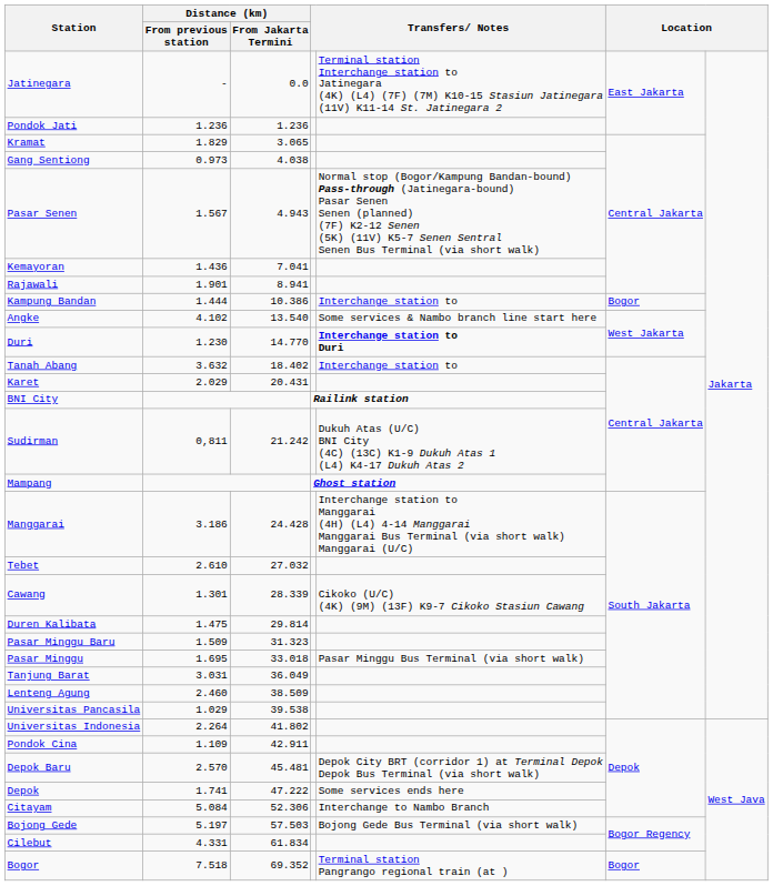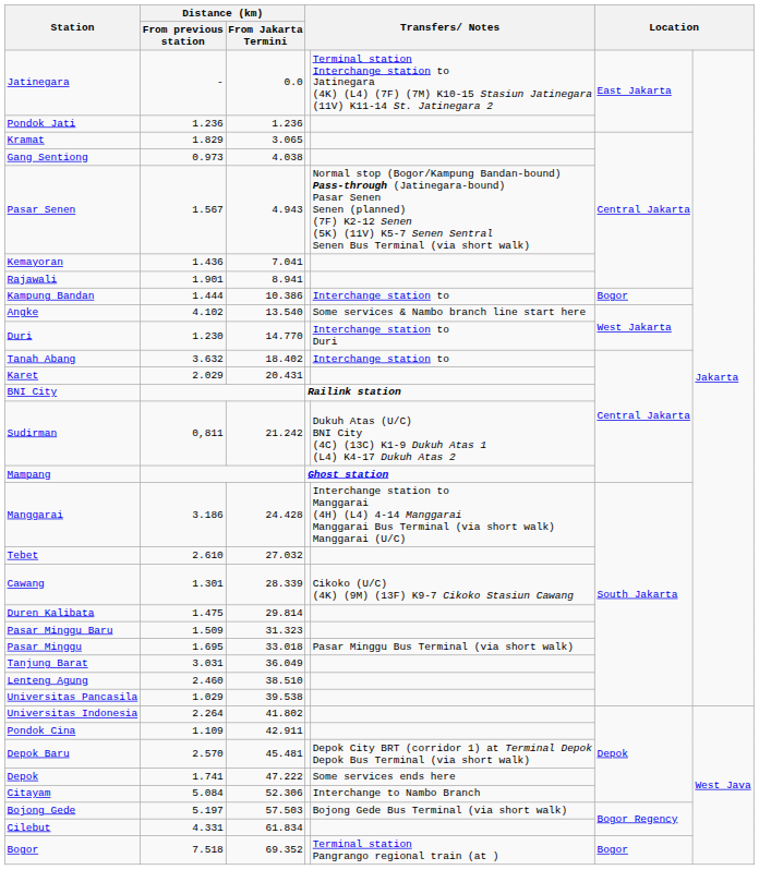 <table rules="all" class="wikitable">
 <tr>
 <th rowspan="2"> Station</th>
 <th style="width: 5em;" colspan="2">Distance (km)</th>
 <th rowspan="2" colspan="2">Transfers/ Notes</th>
 <th rowspan="2" colspan="2">Location</th>
 </tr>
 <tr>
 <th>From previous<br>station</th>
 <th>From Jakarta<br>Termini</th>
 </tr>
 <tr>
 <td><a href='#'>Jatinegara</a></td>
 <td style="text-align: right;">-</td>
 <td style="text-align: right;">0.0</td>
 <td></td>
 <td><a href='#'>Terminal station</a><br><a href='#'>Interchange station</a> to <br> Jatinegara<br>(4K) (L4)  (7F) (7M)  K10-15 <em>Stasiun Jatinegara</em><br> (11V) K11-14 <em>St. Jatinegara 2</em></td>
 <td rowspan="2"><a href='#'>East Jakarta</a></td>
 <td rowspan="24"><a href='#'>Jakarta</a></td>
 </tr>
 <tr>
 <td><a href='#'>Pondok Jati</a></td>
 <td style="text-align: right;">1.236</td>
 <td style="text-align: right;">1.236</td>
 <td></td>
 <td></td>
 </tr>
 <tr>
 <td><a href='#'>Kramat</a></td>
 <td style="text-align: right;">1.829</td>
 <td style="text-align: right;">3.065</td>
 <td></td>
 <td></td>
 <td rowspan="5"><a href='#'>Central Jakarta</a></td>
 </tr>
 <tr>
 <td><a href='#'>Gang Sentiong</a></td>
 <td style="text-align: right;">0.973</td>
 <td style="text-align: right;">4.038</td>
 <td></td>
 <td></td>
 </tr>
 <tr>
 <td><a href='#'>Pasar Senen</a></td>
 <td style="text-align: right;">1.567</td>
 <td style="text-align: right;">4.943</td>
 <td></td>
 <td>Normal stop (Bogor/Kampung Bandan-bound)<br><strong><em>Pass-through</em></strong> (Jatinegara-bound)<br> Pasar Senen<br> Senen (planned)<br>   (7F) K2-12 <em>Senen</em><br> (5K) (11V) K5-7 <em>Senen Sentral</em><br> Senen Bus Terminal (via short walk)</td>
 </tr>
 <tr>
 <td><a href='#'>Kemayoran</a></td>
 <td style="text-align: right;">1.436</td>
 <td style="text-align: right;">7.041</td>
 <td></td>
 <td></td>
 </tr>
 <tr>
 <td><a href='#'>Rajawali</a></td>
 <td style="text-align: right;">1.901</td>
 <td style="text-align: right;">8.941</td>
 <td></td>
 <td></td>
 </tr>
 <tr>
 <td><a href='#'>Kampung Bandan</a></td>
 <td style="text-align: right;">1.444</td>
 <td style="text-align: right;">10.386</td>
 <td><br></td>
 <td><a href='#'>Interchange station</a> to </td>
 <td><a href='#'>Bogor</a></td>
 </tr>
 <tr>
 <td><a href='#'>Angke</a></td>
 <td style="text-align: right;">4.102</td>
 <td style="text-align: right;">13.540</td>
 <td></td>
 <td>Some services & Nambo branch line start here</td>
 <td rowspan="2"><a href='#'>West Jakarta</a></td>
 </tr>
 <tr>
 <td><a href='#'>Duri</a></td>
 <td style="text-align: right;">1.230</td>
 <td style="text-align: right;">14.770</td>
 <td></td>
-<td><strong><a href='#'>Interchange station</a> to <br> Duri</strong></td>
+<td><a href='#'>Interchange station</a> to <br> Duri</td>
 </tr>
 <tr>
 <td><a href='#'>Tanah Abang</a></td>
 <td style="text-align: right;">3.632</td>
 <td style="text-align: right;">18.402</td>
 <td></td>
 <td><a href='#'>Interchange station</a> to </td>
 <td rowspan="5"><a href='#'>Central Jakarta</a></td>
 </tr>
 <tr>
 <td><a href='#'>Karet</a></td>
 <td style="text-align: right;">2.029</td>
 <td style="text-align: right;">20.431</td>
 <td></td>
 <td></td>
 </tr>
 <tr>
 <td><a href='#'>BNI City</a></td>
 <td style="text-align: right;" colspan="2"></td>
 <td colspan="2"><strong><em>Railink station</em></strong></td>
 </tr>
 <tr>
 <td><a href='#'>Sudirman</a></td>
 <td style="text-align: right;">0,811</td>
 <td style="text-align: right;">21.242</td>
 <td></td>
 <td> <br>  Dukuh Atas (U/C)<br> BNI City<br> (4C)   (13C) K1-9 <em>Dukuh Atas 1</em><br> (L4)  K4-17 <em>Dukuh Atas 2</em></td>
 </tr>
 <tr>
 <td><a href='#'>Mampang</a></td>
 <td style="text-align: right;" colspan="2"></td>
 <td colspan="2"><strong><em><a href='#'>Ghost station</a></em></strong></td>
 </tr>
 <tr>
 <td><a href='#'>Manggarai</a></td>
 <td style="text-align: right;">3.186</td>
 <td style="text-align: right;">24.428</td>
 <td> </td>
 <td>Interchange station to  <br> Manggarai<br>  (4H) (L4) 4-14 <em>Manggarai</em><br> Manggarai Bus Terminal (via short walk)<br> Manggarai (U/C)</td>
 <td rowspan="9"><a href='#'>South Jakarta</a></td>
 </tr>
 <tr>
 <td><a href='#'>Tebet</a></td>
 <td style="text-align: right;">2.610</td>
 <td style="text-align: right;">27.032</td>
 <td></td>
 <td></td>
 </tr>
 <tr>
 <td><a href='#'>Cawang</a></td>
 <td style="text-align: right;">1.301</td>
 <td style="text-align: right;">28.339</td>
 <td></td>
 <td><br>  Cikoko (U/C)<br>(4K)     (9M) (13F) K9-7 <em>Cikoko Stasiun Cawang</em></td>
 </tr>
 <tr>
 <td><a href='#'>Duren Kalibata</a></td>
 <td style="text-align: right;">1.475</td>
 <td style="text-align: right;">29.814</td>
 <td></td>
 <td></td>
 </tr>
 <tr>
 <td><a href='#'>Pasar Minggu Baru</a></td>
 <td style="text-align: right;">1.509</td>
 <td style="text-align: right;">31.323</td>
 <td></td>
 <td></td>
 </tr>
 <tr>
 <td><a href='#'>Pasar Minggu</a></td>
 <td style="text-align: right;">1.695</td>
 <td style="text-align: right;">33.018</td>
 <td></td>
 <td> Pasar Minggu Bus Terminal (via short walk)</td>
 </tr>
 <tr>
 <td><a href='#'>Tanjung Barat</a></td>
 <td style="text-align: right;">3.031</td>
 <td style="text-align: right;">36.049</td>
 <td></td>
 <td></td>
 </tr>
 <tr>
 <td><a href='#'>Lenteng Agung</a></td>
 <td style="text-align: right;">2.460</td>
-<td style="text-align: right;">38.509</td>
+<td style="text-align: right;">38.510</td>
 <td></td>
 <td></td>
 </tr>
 <tr>
 <td><a href='#'>Universitas Pancasila</a></td>
 <td style="text-align: right;">1.029</td>
 <td style="text-align: right;">39.538</td>
 <td></td>
 <td></td>
 </tr>
 <tr>
 <td><a href='#'>Universitas Indonesia</a></td>
 <td style="text-align: right;">2.264</td>
 <td style="text-align: right;">41.802</td>
 <td></td>
 <td></td>
 <td rowspan="5"><a href='#'>Depok</a></td>
 <td rowspan="8"><a href='#'>West Java</a></td>
 </tr>
 <tr>
 <td><a href='#'>Pondok Cina</a></td>
 <td style="text-align: right;">1.109</td>
 <td style="text-align: right;">42.911</td>
 <td></td>
 <td></td>
 </tr>
 <tr>
 <td><a href='#'>Depok Baru</a></td>
 <td style="text-align: right;">2.570</td>
 <td style="text-align: right;">45.481</td>
 <td></td>
 <td> Depok City BRT (corridor 1) at <em>Terminal Depok</em><br> Depok Bus Terminal (via short walk)</td>
 </tr>
 <tr>
 <td><a href='#'>Depok</a></td>
 <td style="text-align: right;">1.741</td>
 <td style="text-align: right;">47.222</td>
 <td></td>
 <td>Some services ends here</td>
 </tr>
 <tr>
 <td><a href='#'>Citayam</a></td>
 <td style="text-align: right;">5.084</td>
 <td style="text-align: right;">52.306</td>
 <td></td>
 <td>Interchange to  Nambo Branch</td>
 </tr>
 <tr>
 <td><a href='#'>Bojong Gede</a></td>
 <td style="text-align: right;">5.197</td>
 <td style="text-align: right;">57.503</td>
 <td></td>
 <td> Bojong Gede Bus Terminal (via short walk)</td>
 <td rowspan="2"><a href='#'>Bogor Regency</a></td>
 </tr>
 <tr>
 <td><a href='#'>Cilebut</a></td>
 <td style="text-align: right;">4.331</td>
 <td style="text-align: right;">61.834</td>
 <td></td>
 <td></td>
 </tr>
 <tr>
 <td><a href='#'>Bogor</a></td>
 <td style="text-align: right;">7.518</td>
 <td style="text-align: right;">69.352</td>
 <td></td>
 <td><a href='#'>Terminal station</a><br> Pangrango regional train (at )</td>
 <td><a href='#'>Bogor</a></td>
 </tr>
 </table>
